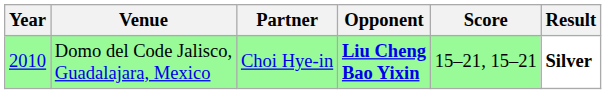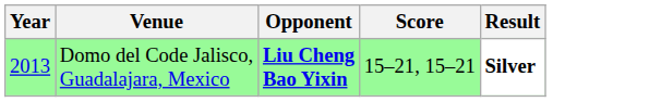 <table class="sortable wikitable" style="font-size: 90%;">
 <tr>
 <th>Year</th>
 <th>Venue</th>
-<th>Partner</th>
 <th>Opponent</th>
 <th>Score</th>
 <th>Result</th>
 </tr>
 <tr style="background:#98FB98">
-<td align="center"><a href='#'>2010</a></td>
+<td align="center"><a href='#'>2013</a></td>
 <td align="left">Domo del Code Jalisco,<br><a href='#'>Guadalajara, Mexico</a></td>
-<td align="left"> <a href='#'>Choi Hye-in</a></td>
 <td align="left"><strong> <a href='#'>Liu Cheng</a> <br>  <a href='#'>Bao Yixin</a></strong></td>
 <td align="left">15–21, 15–21</td>
 <td style="text-align:left; background:white"> <strong>Silver</strong></td>
 </tr>
 </table>
